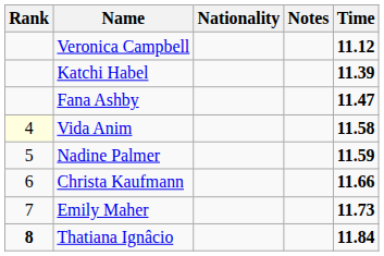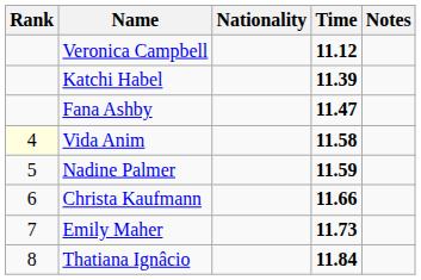 <table class="wikitable sortable" style="text-align:center">
 <tr>
 <th>Rank</th>
 <th>Name</th>
 <th>Nationality</th>
+<th>Time</th>
 <th>Notes</th>
-<th>Time</th>
 </tr>
 <tr>
 <td></td>
 <td align=left><a href='#'>Veronica Campbell</a></td>
 <td align=left></td>
+<td><strong>11.12</strong></td>
 <td></td>
-<td><strong>11.12</strong></td>
 </tr>
 <tr>
 <td></td>
 <td align=left><a href='#'>Katchi Habel</a></td>
 <td align=left></td>
+<td><strong>11.39</strong></td>
 <td></td>
-<td><strong>11.39</strong></td>
 </tr>
 <tr>
 <td></td>
 <td align=left><a href='#'>Fana Ashby</a></td>
 <td align=left></td>
+<td><strong>11.47</strong></td>
 <td></td>
-<td><strong>11.47</strong></td>
 </tr>
 <tr>
 <td style="background: lightyellow;">4</td>
 <td align=left><a href='#'>Vida Anim</a></td>
 <td align=left></td>
+<td><strong>11.58</strong></td>
 <td></td>
-<td><strong>11.58</strong></td>
 </tr>
 <tr>
 <td>5</td>
 <td align=left><a href='#'>Nadine Palmer</a></td>
 <td align=left></td>
+<td><strong>11.59</strong></td>
 <td></td>
-<td><strong>11.59</strong></td>
 </tr>
 <tr>
 <td>6</td>
 <td align=left><a href='#'>Christa Kaufmann</a></td>
 <td align=left></td>
+<td><strong>11.66</strong></td>
 <td></td>
-<td><strong>11.66</strong></td>
 </tr>
 <tr>
 <td>7</td>
 <td align=left><a href='#'>Emily Maher</a></td>
 <td align=left></td>
+<td><strong>11.73</strong></td>
 <td></td>
-<td><strong>11.73</strong></td>
 </tr>
 <tr>
-<td><strong>8</strong></td>
+<td>8</td>
 <td align=left><a href='#'>Thatiana Ignâcio</a></td>
 <td align=left></td>
+<td><strong>11.84</strong></td>
 <td></td>
-<td><strong>11.84</strong></td>
 </tr>
 </table>
